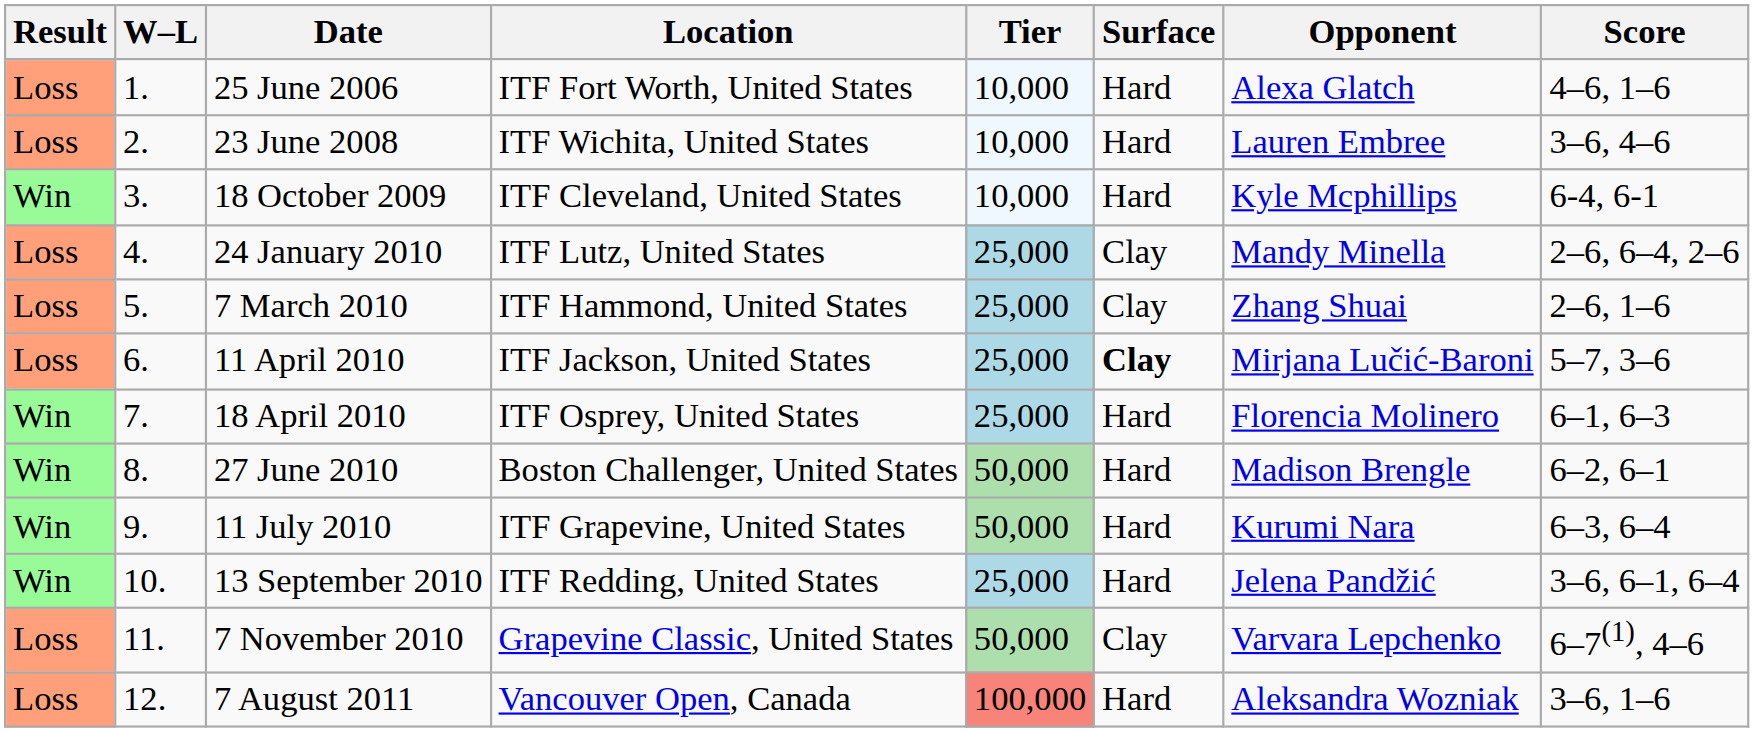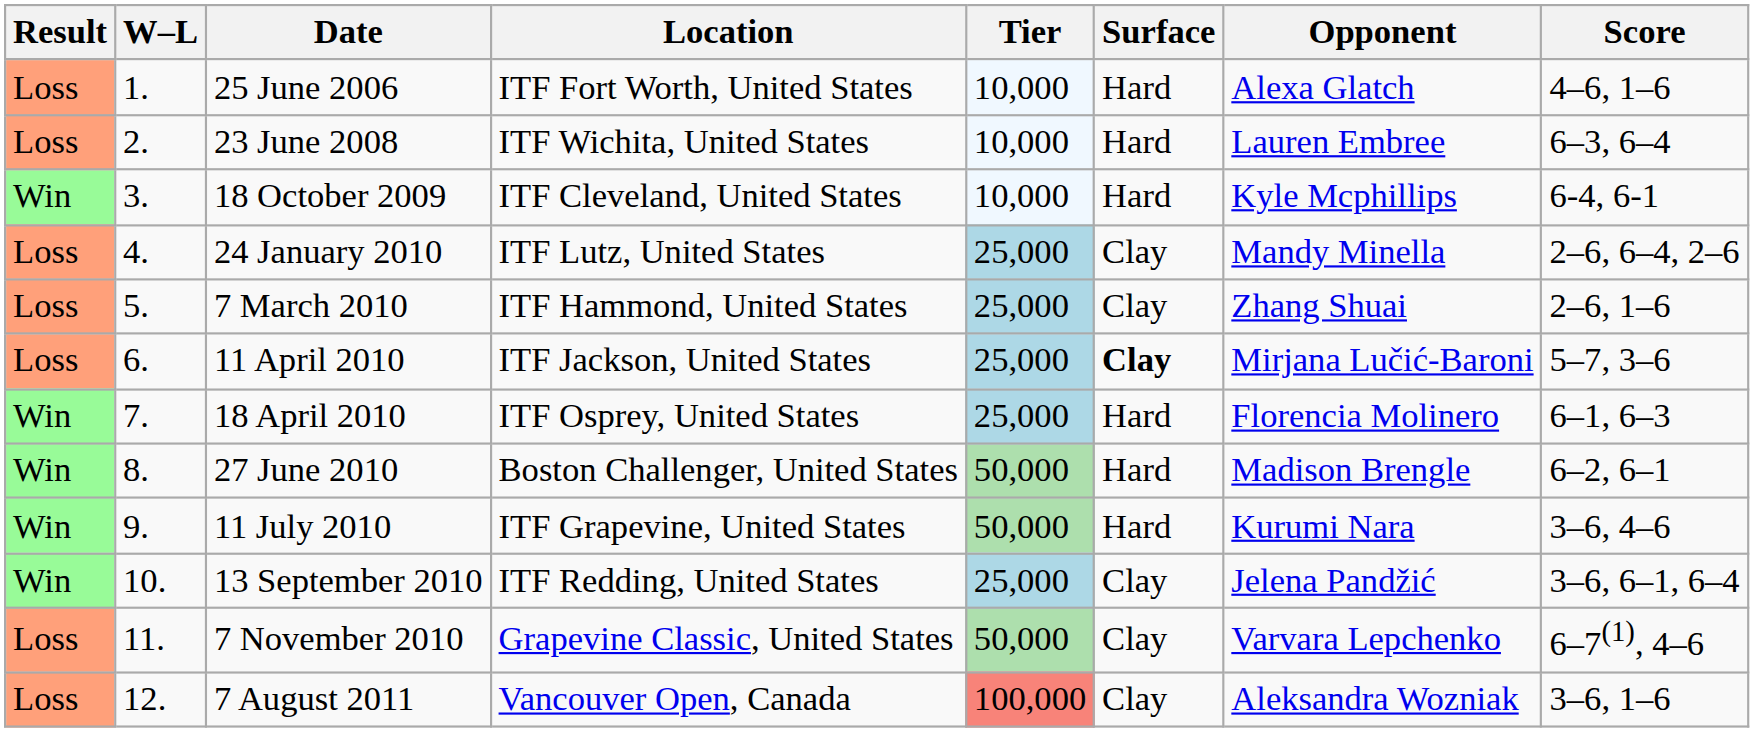 <table class="sortable wikitable">
 <tr>
 <th span="130">Result</th>
 <th span="75">W–L</th>
 <th span="130">Date</th>
 <th span="250">Location</th>
 <th>Tier</th>
 <th span="75">Surface</th>
 <th span="150">Opponent</th>
 <th span="115">Score</th>
 </tr>
 <tr style="background:;">
 <td style="background:#ffa07a;">Loss</td>
 <td>1.</td>
 <td>25 June 2006</td>
 <td>ITF Fort Worth, United States</td>
 <td bgcolor=f0f8ff>10,000</td>
 <td>Hard</td>
 <td> <a href='#'>Alexa Glatch</a></td>
 <td>4–6, 1–6</td>
 </tr>
 <tr bgcolor="">
 <td style="background:#ffa07a;">Loss</td>
 <td>2.</td>
 <td>23 June 2008</td>
 <td>ITF Wichita, United States</td>
 <td bgcolor=f0f8ff>10,000</td>
 <td>Hard</td>
 <td> <a href='#'>Lauren Embree</a></td>
-<td>3–6, 4–6</td>
+<td>6–3, 6–4</td>
 </tr>
 <tr style="background:;">
 <td style="background:#98FB98;">Win</td>
 <td>3.</td>
 <td>18 October 2009</td>
 <td>ITF Cleveland, United States</td>
 <td bgcolor=f0f8ff>10,000</td>
 <td>Hard</td>
 <td> <a href='#'>Kyle Mcphillips</a></td>
 <td>6-4, 6-1</td>
 </tr>
 <tr style="background:;">
 <td style="background:#ffa07a;">Loss</td>
 <td>4.</td>
 <td>24 January 2010</td>
 <td>ITF Lutz, United States</td>
 <td bgcolor=lightblue>25,000</td>
 <td>Clay</td>
 <td> <a href='#'>Mandy Minella</a></td>
 <td>2–6, 6–4, 2–6</td>
 </tr>
 <tr style="background:;">
 <td style="background:#ffa07a;">Loss</td>
 <td>5.</td>
 <td>7 March 2010</td>
 <td>ITF Hammond, United States</td>
 <td bgcolor=lightblue>25,000</td>
 <td>Clay</td>
 <td> <a href='#'>Zhang Shuai</a></td>
 <td>2–6, 1–6</td>
 </tr>
 <tr bgcolor=>
 <td style="background:#ffa07a;">Loss</td>
 <td>6.</td>
 <td>11 April 2010</td>
 <td>ITF Jackson, United States</td>
 <td bgcolor=lightblue>25,000</td>
 <td><strong>Clay</strong></td>
 <td> <a href='#'>Mirjana Lučić-Baroni</a></td>
 <td>5–7, 3–6</td>
 </tr>
 <tr style="background:;">
 <td style="background:#98FB98;">Win</td>
 <td>7.</td>
 <td>18 April 2010</td>
 <td>ITF Osprey, United States</td>
 <td bgcolor=lightblue>25,000</td>
 <td>Hard</td>
 <td> <a href='#'>Florencia Molinero</a></td>
 <td>6–1, 6–3</td>
 </tr>
 <tr style="background:;">
 <td style="background:#98FB98;">Win</td>
 <td>8.</td>
 <td>27 June 2010</td>
 <td>Boston Challenger, United States</td>
 <td bgcolor=addfad>50,000</td>
 <td>Hard</td>
 <td> <a href='#'>Madison Brengle</a></td>
 <td>6–2, 6–1</td>
 </tr>
 <tr style="background:;">
 <td style="background:#98FB98;">Win</td>
 <td>9.</td>
 <td>11 July 2010</td>
 <td>ITF Grapevine, United States</td>
 <td bgcolor=addfad>50,000</td>
 <td>Hard</td>
 <td> <a href='#'>Kurumi Nara</a></td>
-<td>6–3, 6–4</td>
+<td>3–6, 4–6</td>
 </tr>
 <tr style="background:;">
 <td style="background:#98FB98;">Win</td>
 <td>10.</td>
 <td>13 September 2010</td>
 <td>ITF Redding, United States</td>
 <td bgcolor=lightblue>25,000</td>
-<td>Hard</td>
+<td>Clay</td>
 <td> <a href='#'>Jelena Pandžić</a></td>
 <td>3–6, 6–1, 6–4</td>
 </tr>
 <tr style="background:;">
 <td style="background:#ffa07a;">Loss</td>
 <td>11.</td>
 <td>7 November 2010</td>
 <td><a href='#'>Grapevine Classic</a>, United States</td>
 <td bgcolor=addfad>50,000</td>
 <td>Clay</td>
 <td> <a href='#'>Varvara Lepchenko</a></td>
 <td>6–7<sup>(1)</sup>, 4–6</td>
 </tr>
 <tr style="background:;">
 <td style="background:#ffa07a;">Loss</td>
 <td>12.</td>
 <td>7 August 2011</td>
 <td><a href='#'>Vancouver Open</a>, Canada</td>
 <td bgcolor=f88379>100,000</td>
-<td>Hard</td>
+<td>Clay</td>
 <td> <a href='#'>Aleksandra Wozniak</a></td>
 <td>3–6, 1–6</td>
 </tr>
 </table>
